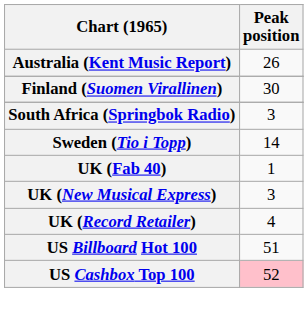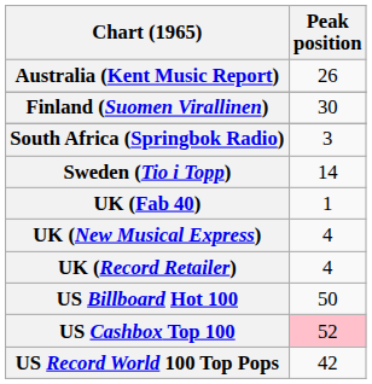 <table class="wikitable sortable plainrowheaders" style="text-align:center">
 <tr>
 <th>Chart (1965)</th>
 <th>Peak<br>position</th>
 </tr>
 <tr>
 <th scope="row">Australia (<a href='#'>Kent Music Report</a>)</th>
 <td>26</td>
 </tr>
 <tr>
 </tr>
 <tr>
 <th scope="row">Finland (<a href='#'><em>Suomen Virallinen</em></a>)</th>
 <td style="text-align:center;">30</td>
 </tr>
 <tr>
 </tr>
 <tr>
 <th scope="row">South Africa (<a href='#'>Springbok Radio</a>)</th>
 <td>3</td>
 </tr>
 <tr>
 <th scope="row">Sweden (<em><a href='#'>Tio i Topp</a></em>)</th>
 <td style="text-align:center;">14</td>
 </tr>
 <tr>
 <th scope="row">UK (<a href='#'>Fab 40</a>)</th>
 <td style="text-align:center;">1</td>
 </tr>
 <tr>
 <th scope="row">UK (<em><a href='#'>New Musical Express</a></em>)</th>
-<td>3</td>
+<td>4</td>
 </tr>
 <tr>
 <th scope="row">UK (<em><a href='#'>Record Retailer</a></em>)</th>
 <td style="text-align:center;">4</td>
 </tr>
 <tr>
 <th scope="row">US <em><a href='#'>Billboard</a></em> <a href='#'>Hot 100</a></th>
-<td style="text-align:center;">51</td>
+<td style="text-align:center;">50</td>
 </tr>
 <tr>
 <th scope="row">US <a href='#'><em>Cashbox</em> Top 100</a></th>
 <td style="background: pink; text-align:center;">52</td>
 </tr>
+<tr>
+<th scope="row">US <em><a href='#'>Record World</a></em> 100 Top Pops</th>
+<td style="text-align:center;">42</td>
+</tr>
 </table>
